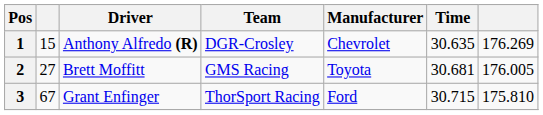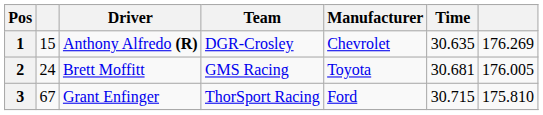 <table class="wikitable" style="font-size:95%">
 <tr>
 <th>Pos</th>
 <th></th>
 <th>Driver</th>
 <th>Team</th>
 <th>Manufacturer</th>
 <th>Time</th>
 <th></th>
 </tr>
 <tr>
 <th>1</th>
 <td>15</td>
 <td><a href='#'>Anthony Alfredo</a> <strong>(R)</strong></td>
 <td><a href='#'>DGR-Crosley</a></td>
 <td><a href='#'>Chevrolet</a></td>
 <td>30.635</td>
 <td>176.269</td>
 </tr>
 <tr>
 <th>2</th>
-<td>27</td>
+<td>24</td>
 <td><a href='#'>Brett Moffitt</a></td>
 <td><a href='#'>GMS Racing</a></td>
 <td><a href='#'>Toyota</a></td>
 <td>30.681</td>
 <td>176.005</td>
 </tr>
 <tr>
 <th>3</th>
 <td>67</td>
 <td><a href='#'>Grant Enfinger</a></td>
 <td><a href='#'>ThorSport Racing</a></td>
 <td><a href='#'>Ford</a></td>
 <td>30.715</td>
 <td>175.810</td>
 </tr>
 <tr>
 </tr>
 </table>
